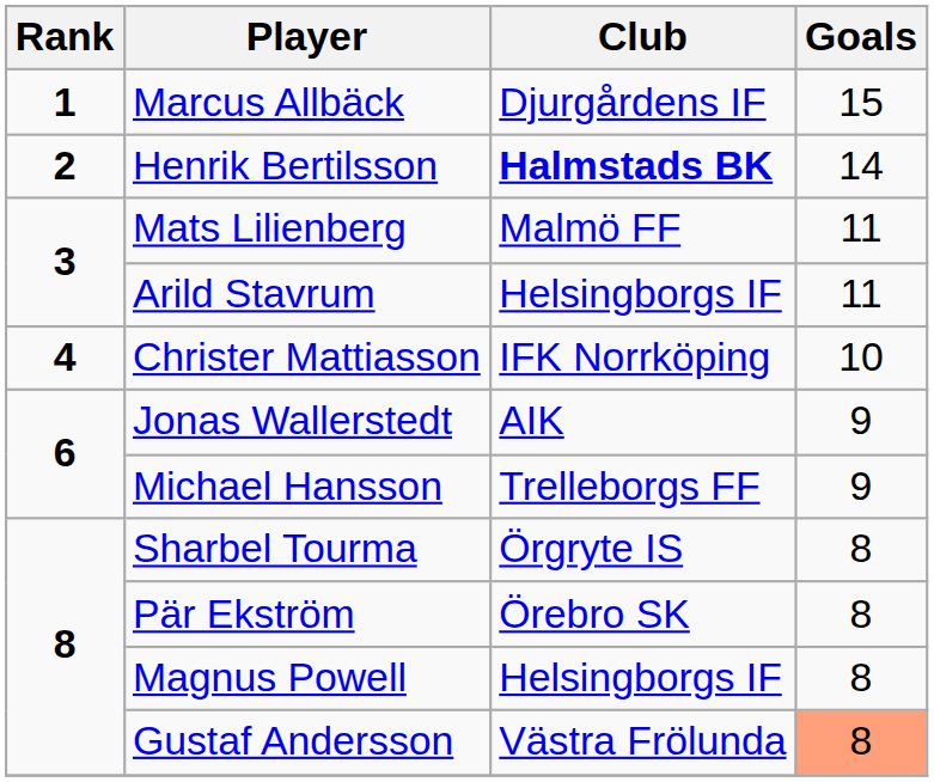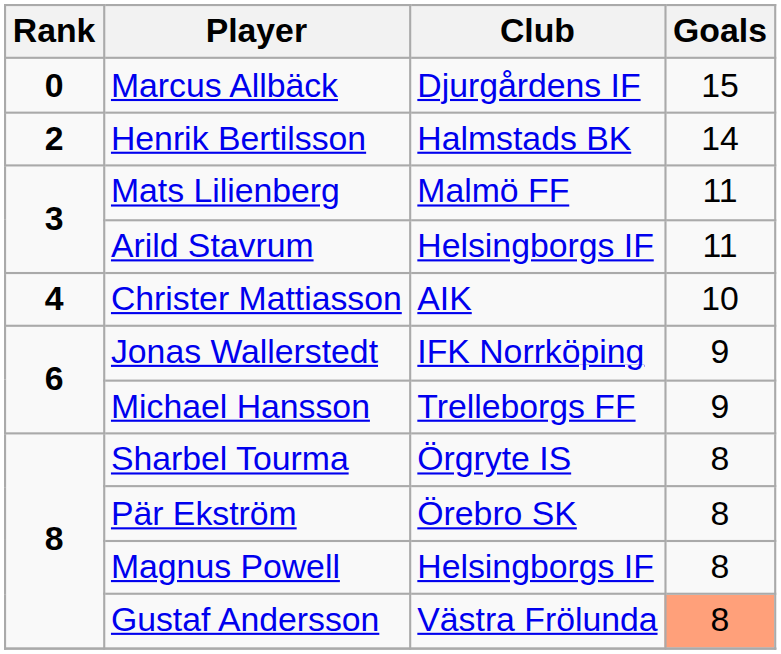 <table class="wikitable" style="text-align:center">
 <tr>
 <th>Rank</th>
 <th>Player</th>
 <th>Club</th>
 <th>Goals</th>
 </tr>
 <tr>
-<td rowspan="1"><strong>1</strong></td>
+<td rowspan="1"><strong>0</strong></td>
 <td align="left"> <a href='#'>Marcus Allbäck</a></td>
 <td align="left"><a href='#'>Djurgårdens IF</a></td>
 <td>15</td>
 </tr>
 <tr>
 <td rowspan="1"><strong>2</strong></td>
 <td align="left"> <a href='#'>Henrik Bertilsson</a></td>
-<td align="left"><strong><a href='#'>Halmstads BK</a></strong></td>
+<td align="left"><a href='#'>Halmstads BK</a></td>
 <td>14</td>
 </tr>
 <tr>
 <td rowspan="2"><strong>3</strong></td>
 <td align="left"> <a href='#'>Mats Lilienberg</a></td>
 <td align="left"><a href='#'>Malmö FF</a></td>
 <td>11</td>
 </tr>
 <tr>
 <td align="left"> <a href='#'>Arild Stavrum</a></td>
 <td align="left"><a href='#'>Helsingborgs IF</a></td>
 <td>11</td>
 </tr>
 <tr>
 <td rowspan="1"><strong>4</strong></td>
 <td align="left"> <a href='#'>Christer Mattiasson</a></td>
-<td align="left"><a href='#'>IFK Norrköping</a></td>
+<td align="left"><a href='#'>AIK</a></td>
 <td>10</td>
 </tr>
 <tr>
 <td rowspan="2"><strong>6</strong></td>
 <td align="left"> <a href='#'>Jonas Wallerstedt</a></td>
-<td align="left"><a href='#'>AIK</a></td>
+<td align="left"><a href='#'>IFK Norrköping</a></td>
 <td>9</td>
 </tr>
 <tr>
 <td align="left"> <a href='#'>Michael Hansson</a></td>
 <td align="left"><a href='#'>Trelleborgs FF</a></td>
 <td>9</td>
 </tr>
 <tr>
 <td rowspan="4"><strong>8</strong></td>
 <td align="left"> <a href='#'>Sharbel Tourma</a></td>
 <td align="left"><a href='#'>Örgryte IS</a></td>
 <td>8</td>
 </tr>
 <tr>
 <td align="left"> <a href='#'>Pär Ekström</a></td>
 <td align="left"><a href='#'>Örebro SK</a></td>
 <td>8</td>
 </tr>
 <tr>
 <td align="left"> <a href='#'>Magnus Powell</a></td>
 <td align="left"><a href='#'>Helsingborgs IF</a></td>
 <td>8</td>
 </tr>
 <tr>
 <td align="left"> <a href='#'>Gustaf Andersson</a></td>
 <td align="left"><a href='#'>Västra Frölunda</a></td>
 <td style="background: lightsalmon;">8</td>
 </tr>
 <tr>
 </tr>
 </table>
